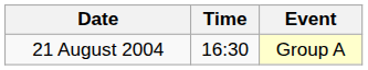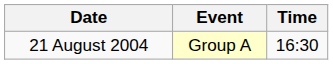 <table class = "wikitable" style="text-align:center;">
 <tr>
 <th width=150>Date</th>
+<th width=80>Event</th>
 <th width=50>Time</th>
-<th width=80>Event</th>
 </tr>
 <tr>
 <td>21 August 2004</td>
+<td bgcolor=ffffcc>Group A</td>
 <td>16:30</td>
-<td bgcolor=ffffcc>Group A</td>
 </tr>
 </table>
